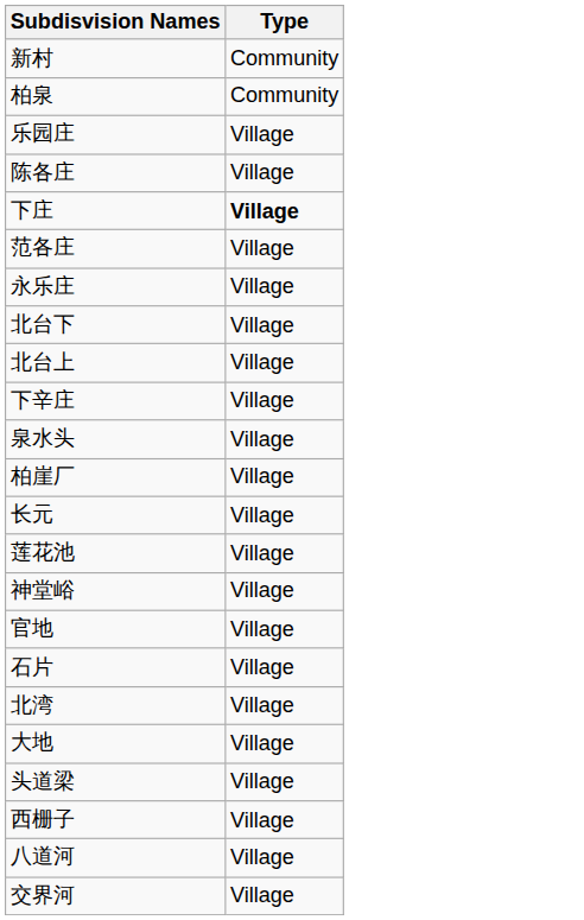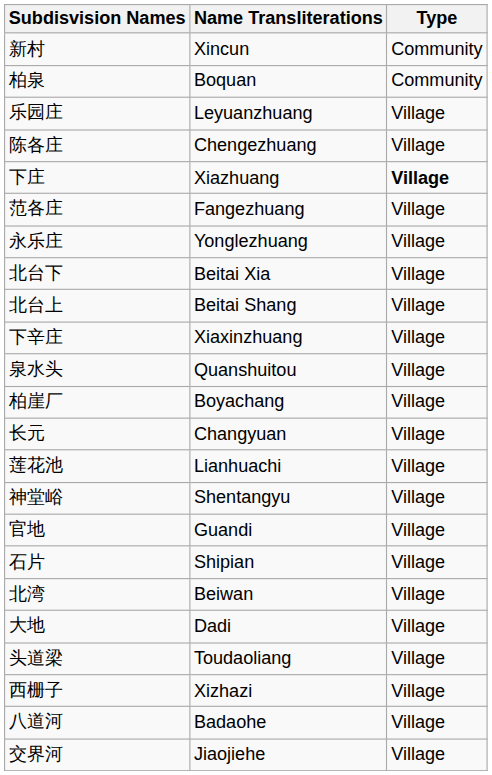 <table class="wikitable sortable">
 <tr>
 <th>Subdisvision Names</th>
+<th>Name Transliterations</th>
 <th>Type</th>
 </tr>
 <tr>
 <td>新村</td>
+<td>Xincun</td>
 <td>Community</td>
 </tr>
 <tr>
 <td>柏泉</td>
+<td>Boquan</td>
 <td>Community</td>
 </tr>
 <tr>
 <td>乐园庄</td>
+<td>Leyuanzhuang</td>
 <td>Village</td>
 </tr>
 <tr>
 <td>陈各庄</td>
+<td>Chengezhuang</td>
 <td>Village</td>
 </tr>
 <tr>
 <td>下庄</td>
+<td>Xiazhuang</td>
 <td><strong>Village</strong></td>
 </tr>
 <tr>
 <td>范各庄</td>
+<td>Fangezhuang</td>
 <td>Village</td>
 </tr>
 <tr>
 <td>永乐庄</td>
+<td>Yonglezhuang</td>
 <td>Village</td>
 </tr>
 <tr>
 <td>北台下</td>
+<td>Beitai Xia</td>
 <td>Village</td>
 </tr>
 <tr>
 <td>北台上</td>
+<td>Beitai Shang</td>
 <td>Village</td>
 </tr>
 <tr>
 <td>下辛庄</td>
+<td>Xiaxinzhuang</td>
 <td>Village</td>
 </tr>
 <tr>
 <td>泉水头</td>
+<td>Quanshuitou</td>
 <td>Village</td>
 </tr>
 <tr>
 <td>柏崖厂</td>
+<td>Boyachang</td>
 <td>Village</td>
 </tr>
 <tr>
 <td>长元</td>
+<td>Changyuan</td>
 <td>Village</td>
 </tr>
 <tr>
 <td>莲花池</td>
+<td>Lianhuachi</td>
 <td>Village</td>
 </tr>
 <tr>
 <td>神堂峪</td>
+<td>Shentangyu</td>
 <td>Village</td>
 </tr>
 <tr>
 <td>官地</td>
+<td>Guandi</td>
 <td>Village</td>
 </tr>
 <tr>
 <td>石片</td>
+<td>Shipian</td>
 <td>Village</td>
 </tr>
 <tr>
 <td>北湾</td>
+<td>Beiwan</td>
 <td>Village</td>
 </tr>
 <tr>
 <td>大地</td>
+<td>Dadi</td>
 <td>Village</td>
 </tr>
 <tr>
 <td>头道梁</td>
+<td>Toudaoliang</td>
 <td>Village</td>
 </tr>
 <tr>
 <td>西栅子</td>
+<td>Xizhazi</td>
 <td>Village</td>
 </tr>
 <tr>
 <td>八道河</td>
+<td>Badaohe</td>
 <td>Village</td>
 </tr>
 <tr>
 <td>交界河</td>
+<td>Jiaojiehe</td>
 <td>Village</td>
 </tr>
 </table>
